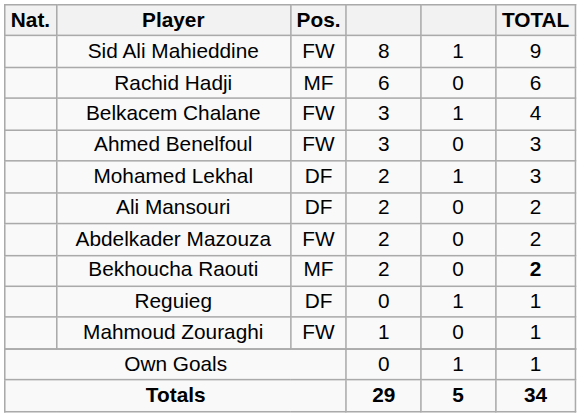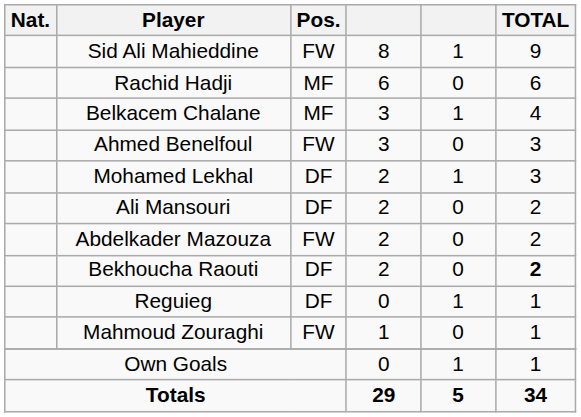 <table class="wikitable sortable alternance"  style="font-size:85%; text-align:center; line-height:14px; width:60%;">
 <tr>
 <th width=10>Nat.</th>
 <th width=140>Player</th>
 <th width=10>Pos.</th>
 <th width=40></th>
 <th width=40></th>
 <th width=40>TOTAL</th>
 </tr>
 <tr>
 <td></td>
 <td>Sid Ali Mahieddine</td>
 <td>FW</td>
 <td>8</td>
 <td>1</td>
 <td>9</td>
 </tr>
 <tr>
 <td></td>
 <td>Rachid Hadji</td>
 <td>MF</td>
 <td>6</td>
 <td>0</td>
 <td>6</td>
 </tr>
 <tr>
 <td></td>
 <td>Belkacem Chalane</td>
-<td>FW</td>
+<td>MF</td>
 <td>3</td>
 <td>1</td>
 <td>4</td>
 </tr>
 <tr>
 <td></td>
 <td>Ahmed Benelfoul</td>
 <td>FW</td>
 <td>3</td>
 <td>0</td>
 <td>3</td>
 </tr>
 <tr>
 <td></td>
 <td>Mohamed Lekhal</td>
 <td>DF</td>
 <td>2</td>
 <td>1</td>
 <td>3</td>
 </tr>
 <tr>
 <td></td>
 <td>Ali Mansouri</td>
 <td>DF</td>
 <td>2</td>
 <td>0</td>
 <td>2</td>
 </tr>
 <tr>
 <td></td>
 <td>Abdelkader Mazouza</td>
 <td>FW</td>
 <td>2</td>
 <td>0</td>
 <td>2</td>
 </tr>
 <tr>
 <td></td>
 <td>Bekhoucha Raouti</td>
-<td>MF</td>
+<td>DF</td>
 <td>2</td>
 <td>0</td>
 <td><strong>2</strong></td>
 </tr>
 <tr>
 <td></td>
 <td>Reguieg</td>
 <td>DF</td>
 <td>0</td>
 <td>1</td>
 <td>1</td>
 </tr>
 <tr>
 <td></td>
 <td>Mahmoud Zouraghi</td>
 <td>FW</td>
 <td>1</td>
 <td>0</td>
 <td>1</td>
 </tr>
 <tr>
 </tr>
 <tr class="sortbottom">
 <td colspan="3">Own Goals</td>
 <td>0</td>
 <td>1</td>
 <td>1</td>
 </tr>
 <tr class="sortbottom">
 <td colspan="3"><strong>Totals</strong></td>
 <td><strong>29</strong></td>
 <td><strong>5</strong></td>
 <td><strong>34</strong></td>
 </tr>
 </table>
